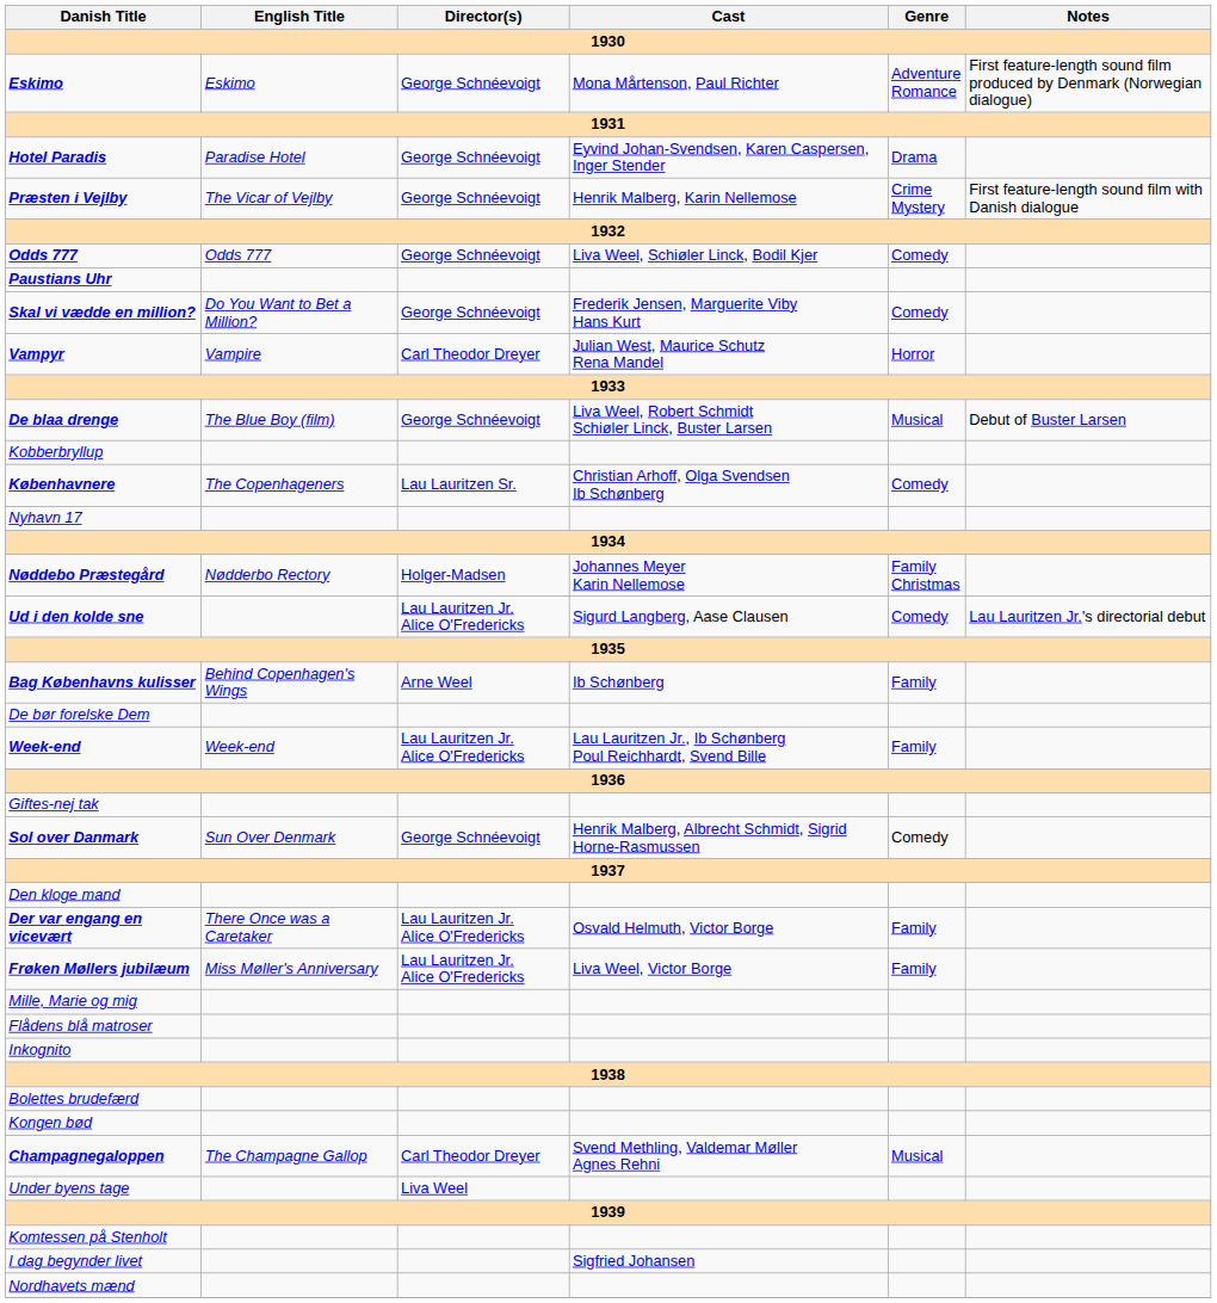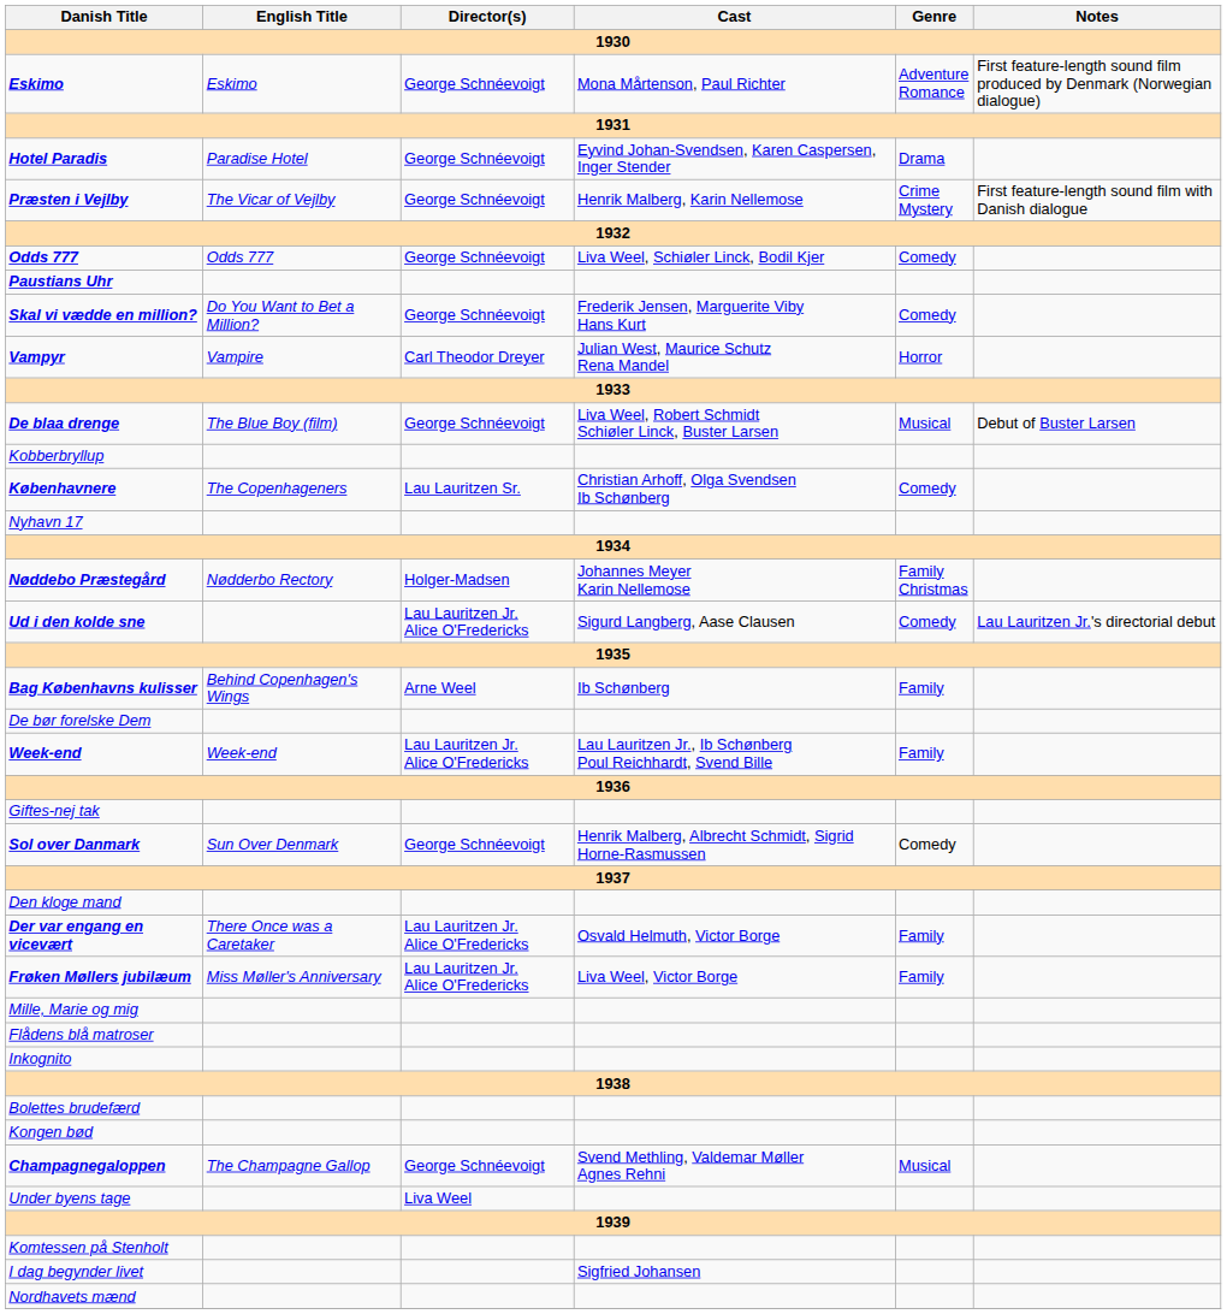 <table class="wikitable" width= "100%">
 <tr>
 <th width=16%>Danish Title</th>
 <th width=16%>English Title</th>
 <th width=14%>Director(s)</th>
 <th width=26%>Cast</th>
 <th width=6%>Genre</th>
 <th width=20%>Notes</th>
 </tr>
 <tr>
 <td colspan="7" style="text-align:center; background:#ffdead;"><strong>1930</strong></td>
 </tr>
 <tr>
 <td><strong><em><a href='#'>Eskimo</a></em></strong></td>
 <td><em><a href='#'>Eskimo</a></em></td>
 <td><a href='#'>George Schnéevoigt</a></td>
 <td><a href='#'>Mona Mårtenson</a>, <a href='#'>Paul Richter</a></td>
 <td><a href='#'>Adventure</a> <a href='#'>Romance</a></td>
 <td>First feature-length sound film produced by Denmark (Norwegian dialogue)</td>
 </tr>
 <tr>
 <td colspan="7" style="text-align:center; background:#ffdead;"><strong>1931</strong></td>
 </tr>
 <tr>
 <td><strong><em><a href='#'>Hotel Paradis</a></em></strong></td>
 <td><em><a href='#'>Paradise Hotel</a></em></td>
 <td><a href='#'>George Schnéevoigt</a></td>
 <td><a href='#'>Eyvind Johan-Svendsen</a>, <a href='#'>Karen Caspersen</a>, <br><a href='#'>Inger Stender</a></td>
 <td><a href='#'>Drama</a></td>
 <td></td>
 </tr>
 <tr>
 <td><strong><em><a href='#'>Præsten i Vejlby</a></em></strong></td>
 <td><em><a href='#'>The Vicar of Vejlby</a></em></td>
 <td><a href='#'>George Schnéevoigt</a></td>
 <td><a href='#'>Henrik Malberg</a>, <a href='#'>Karin Nellemose</a></td>
 <td><a href='#'>Crime</a> <a href='#'>Mystery</a></td>
 <td>First feature-length sound film with Danish dialogue</td>
 </tr>
 <tr>
 <td colspan="7" style="text-align:center; background:#ffdead;"><strong>1932</strong></td>
 </tr>
 <tr>
 <td><strong><em><a href='#'>Odds 777</a></em></strong></td>
 <td><em><a href='#'>Odds 777</a></em></td>
 <td><a href='#'>George Schnéevoigt</a></td>
 <td><a href='#'>Liva Weel</a>, <a href='#'>Schiøler Linck</a>, <a href='#'>Bodil Kjer</a></td>
 <td><a href='#'>Comedy</a></td>
 <td></td>
 </tr>
 <tr>
 <td><strong><em><a href='#'>Paustians Uhr</a></em></strong></td>
 <td></td>
 <td></td>
 <td></td>
 <td></td>
 <td></td>
 </tr>
 <tr>
 <td><strong><em><a href='#'>Skal vi vædde en million?</a></em></strong></td>
 <td><em><a href='#'>Do You Want to Bet a Million?</a></em></td>
 <td><a href='#'>George Schnéevoigt</a></td>
 <td><a href='#'>Frederik Jensen</a>, <a href='#'>Marguerite Viby</a><br><a href='#'>Hans Kurt</a></td>
 <td><a href='#'>Comedy</a></td>
 <td></td>
 </tr>
 <tr>
 <td><strong><em><a href='#'>Vampyr</a></em></strong></td>
 <td><em><a href='#'>Vampire</a></em></td>
 <td><a href='#'>Carl Theodor Dreyer</a></td>
 <td><a href='#'>Julian West</a>, <a href='#'>Maurice Schutz</a><br><a href='#'>Rena Mandel</a></td>
 <td><a href='#'>Horror</a></td>
 <td></td>
 </tr>
 <tr>
 <td colspan="7" style="text-align:center; background:#ffdead;"><strong>1933</strong></td>
 </tr>
 <tr>
 <td><strong><em><a href='#'>De blaa drenge</a></em></strong></td>
 <td><em><a href='#'>The Blue Boy (film)</a></em></td>
 <td><a href='#'>George Schnéevoigt</a></td>
 <td><a href='#'>Liva Weel</a>, <a href='#'>Robert Schmidt</a> <br><a href='#'>Schiøler Linck</a>, <a href='#'>Buster Larsen</a></td>
 <td><a href='#'>Musical</a></td>
 <td>Debut of <a href='#'>Buster Larsen</a></td>
 </tr>
 <tr>
 <td><em><a href='#'>Kobberbryllup</a></em></td>
 <td></td>
 <td></td>
 <td></td>
 <td></td>
 <td></td>
 </tr>
 <tr>
 <td><strong><em><a href='#'>Københavnere</a></em></strong></td>
 <td><em><a href='#'>The Copenhageners</a></em></td>
 <td><a href='#'>Lau Lauritzen Sr.</a></td>
 <td><a href='#'>Christian Arhoff</a>, <a href='#'>Olga Svendsen</a><br><a href='#'>Ib Schønberg</a></td>
 <td><a href='#'>Comedy</a></td>
 <td></td>
 </tr>
 <tr>
 <td><em><a href='#'>Nyhavn 17</a></em></td>
 <td></td>
 <td></td>
 <td></td>
 <td></td>
 <td></td>
 </tr>
 <tr>
 <td colspan="7" style="text-align:center; background:#ffdead;"><strong>1934</strong></td>
 </tr>
 <tr>
 <td><strong><em><a href='#'>Nøddebo Præstegård</a></em></strong></td>
 <td><em><a href='#'>Nødderbo Rectory</a></em></td>
 <td><a href='#'>Holger-Madsen</a></td>
 <td><a href='#'>Johannes Meyer</a> <br> <a href='#'>Karin Nellemose</a></td>
 <td><a href='#'>Family</a><br><a href='#'>Christmas</a></td>
 <td></td>
 </tr>
 <tr>
 <td><strong><em><a href='#'>Ud i den kolde sne</a></em></strong></td>
 <td></td>
 <td><a href='#'>Lau Lauritzen Jr.</a><br><a href='#'>Alice O'Fredericks</a></td>
 <td><a href='#'>Sigurd Langberg</a>, Aase Clausen</td>
 <td><a href='#'>Comedy</a></td>
 <td><a href='#'>Lau Lauritzen Jr.</a>'s directorial debut</td>
 </tr>
 <tr>
 <td colspan="7" style="text-align:center; background:#ffdead;"><strong>1935</strong></td>
 </tr>
 <tr>
 <td><strong><em><a href='#'>Bag Københavns kulisser</a></em></strong></td>
 <td><em><a href='#'>Behind Copenhagen's Wings</a></em></td>
 <td><a href='#'>Arne Weel</a></td>
 <td><a href='#'>Ib Schønberg</a></td>
 <td><a href='#'>Family</a></td>
 <td></td>
 </tr>
 <tr>
 <td><em><a href='#'>De bør forelske Dem</a></em></td>
 <td></td>
 <td></td>
 <td></td>
 <td></td>
 <td></td>
 </tr>
 <tr>
 <td><strong><em><a href='#'>Week-end</a></em></strong></td>
 <td><em><a href='#'>Week-end</a></em></td>
 <td><a href='#'>Lau Lauritzen Jr.</a><br><a href='#'>Alice O'Fredericks</a></td>
 <td><a href='#'>Lau Lauritzen Jr.</a>, <a href='#'>Ib Schønberg</a><br><a href='#'>Poul Reichhardt</a>, <a href='#'>Svend Bille</a></td>
 <td><a href='#'>Family</a></td>
 <td></td>
 </tr>
 <tr>
 <td colspan="7" style="text-align:center; background:#ffdead;"><strong>1936</strong></td>
 </tr>
 <tr>
 <td><em><a href='#'>Giftes-nej tak</a></em></td>
 <td></td>
 <td></td>
 <td></td>
 <td></td>
 <td></td>
 </tr>
 <tr>
 <td><strong><em><a href='#'>Sol over Danmark</a></em></strong></td>
 <td><em><a href='#'>Sun Over Denmark</a></em></td>
 <td><a href='#'>George Schnéevoigt</a></td>
 <td><a href='#'>Henrik Malberg</a>, <a href='#'>Albrecht Schmidt</a>, <a href='#'>Sigrid Horne-Rasmussen</a></td>
 <td>Comedy</td>
 <td></td>
 </tr>
 <tr>
 <td colspan="7" style="text-align:center; background:#ffdead;"><strong>1937</strong></td>
 </tr>
 <tr>
 <td><em><a href='#'>Den kloge mand</a></em></td>
 <td></td>
 <td></td>
 <td></td>
 <td></td>
 <td></td>
 </tr>
 <tr>
 <td><strong><em><a href='#'>Der var engang en vicevært</a></em></strong></td>
 <td><em><a href='#'>There Once was a Caretaker</a></em></td>
 <td><a href='#'>Lau Lauritzen Jr.</a><br><a href='#'>Alice O'Fredericks</a></td>
 <td><a href='#'>Osvald Helmuth</a>, <a href='#'>Victor Borge</a></td>
 <td><a href='#'>Family</a></td>
 <td></td>
 </tr>
 <tr>
 <td><strong><em><a href='#'>Frøken Møllers jubilæum</a></em></strong></td>
 <td><em><a href='#'>Miss Møller's Anniversary</a></em></td>
 <td><a href='#'>Lau Lauritzen Jr.</a><br><a href='#'>Alice O'Fredericks</a></td>
 <td><a href='#'>Liva Weel</a>, <a href='#'>Victor Borge</a></td>
 <td><a href='#'>Family</a></td>
 <td></td>
 </tr>
 <tr>
 <td><em><a href='#'>Mille, Marie og mig</a></em></td>
 <td></td>
 <td></td>
 <td></td>
 <td></td>
 <td></td>
 </tr>
 <tr>
 <td><em><a href='#'>Flådens blå matroser</a></em></td>
 <td></td>
 <td></td>
 <td></td>
 <td></td>
 <td></td>
 </tr>
 <tr>
 <td><em><a href='#'>Inkognito</a></em></td>
 <td></td>
 <td></td>
 <td></td>
 <td></td>
 <td></td>
 </tr>
 <tr>
 <td colspan="7" style="text-align:center; background:#ffdead;"><strong>1938</strong></td>
 </tr>
 <tr>
 <td><em><a href='#'>Bolettes brudefærd</a></em></td>
 <td></td>
 <td></td>
 <td></td>
 <td></td>
 <td></td>
 </tr>
 <tr>
 <td><em><a href='#'>Kongen bød</a></em></td>
 <td></td>
 <td></td>
 <td></td>
 <td></td>
 <td></td>
 </tr>
 <tr>
 <td><strong><em><a href='#'>Champagnegaloppen</a></em></strong></td>
 <td><em><a href='#'>The Champagne Gallop</a></em></td>
-<td><a href='#'>Carl Theodor Dreyer</a></td>
+<td><a href='#'>George Schnéevoigt</a></td>
 <td><a href='#'>Svend Methling</a>, <a href='#'>Valdemar Møller</a><br><a href='#'>Agnes Rehni</a></td>
 <td><a href='#'>Musical</a></td>
 <td></td>
 </tr>
 <tr>
 <td><em><a href='#'>Under byens tage</a></em></td>
 <td></td>
 <td><a href='#'>Liva Weel</a></td>
 <td></td>
 <td></td>
 <td></td>
 </tr>
 <tr>
 <td colspan="7" style="text-align:center; background:#ffdead;"><strong>1939</strong></td>
 </tr>
 <tr>
 <td><em><a href='#'>Komtessen på Stenholt</a></em></td>
 <td></td>
 <td></td>
 <td></td>
 <td></td>
 <td></td>
 </tr>
 <tr>
 <td><em><a href='#'>I dag begynder livet</a></em></td>
 <td></td>
 <td></td>
 <td><a href='#'>Sigfried Johansen</a></td>
 <td></td>
 <td></td>
 </tr>
 <tr>
 <td><em><a href='#'>Nordhavets mænd</a></em></td>
 <td></td>
 <td></td>
 <td></td>
 <td></td>
 <td></td>
 </tr>
 <tr>
 </tr>
 </table>
